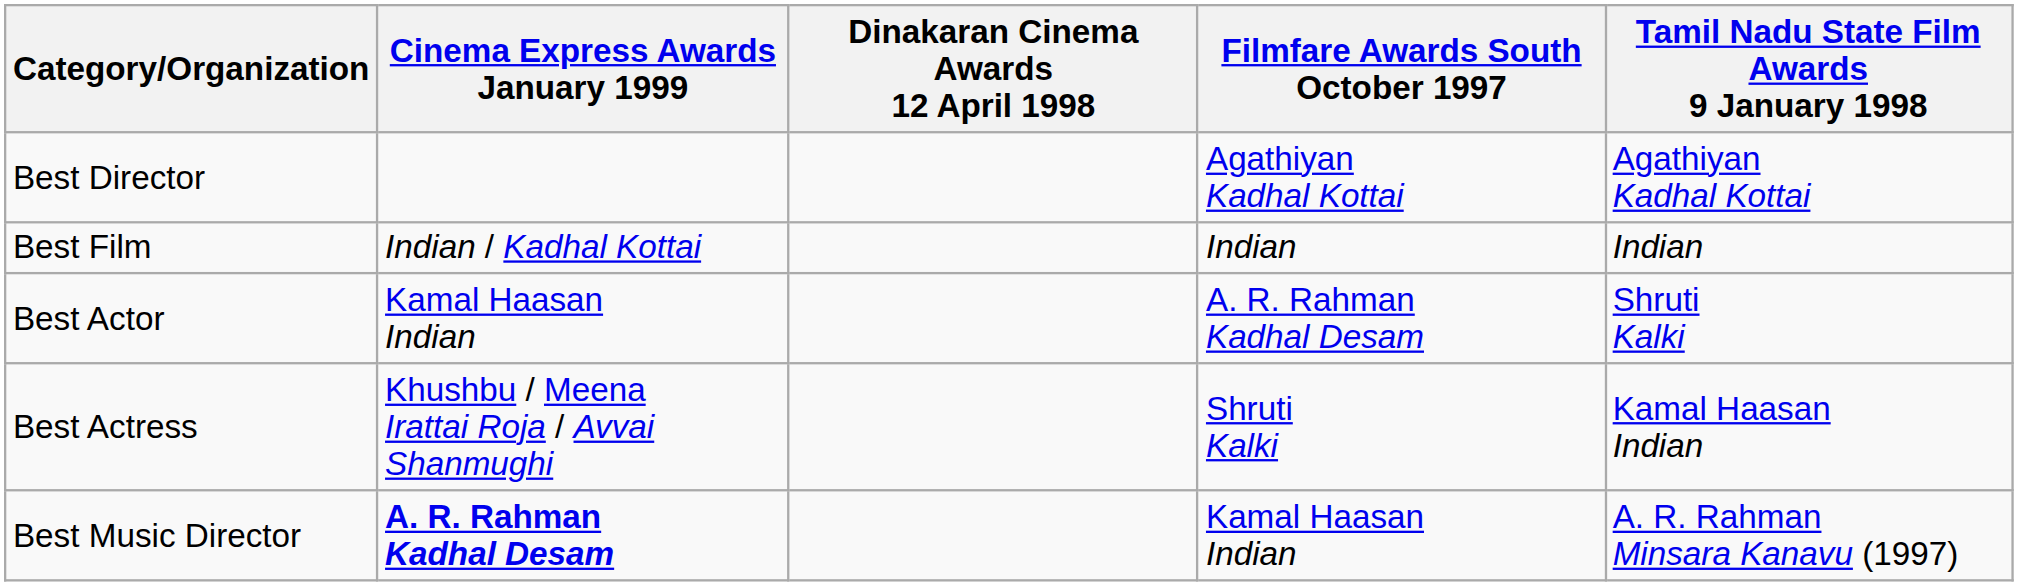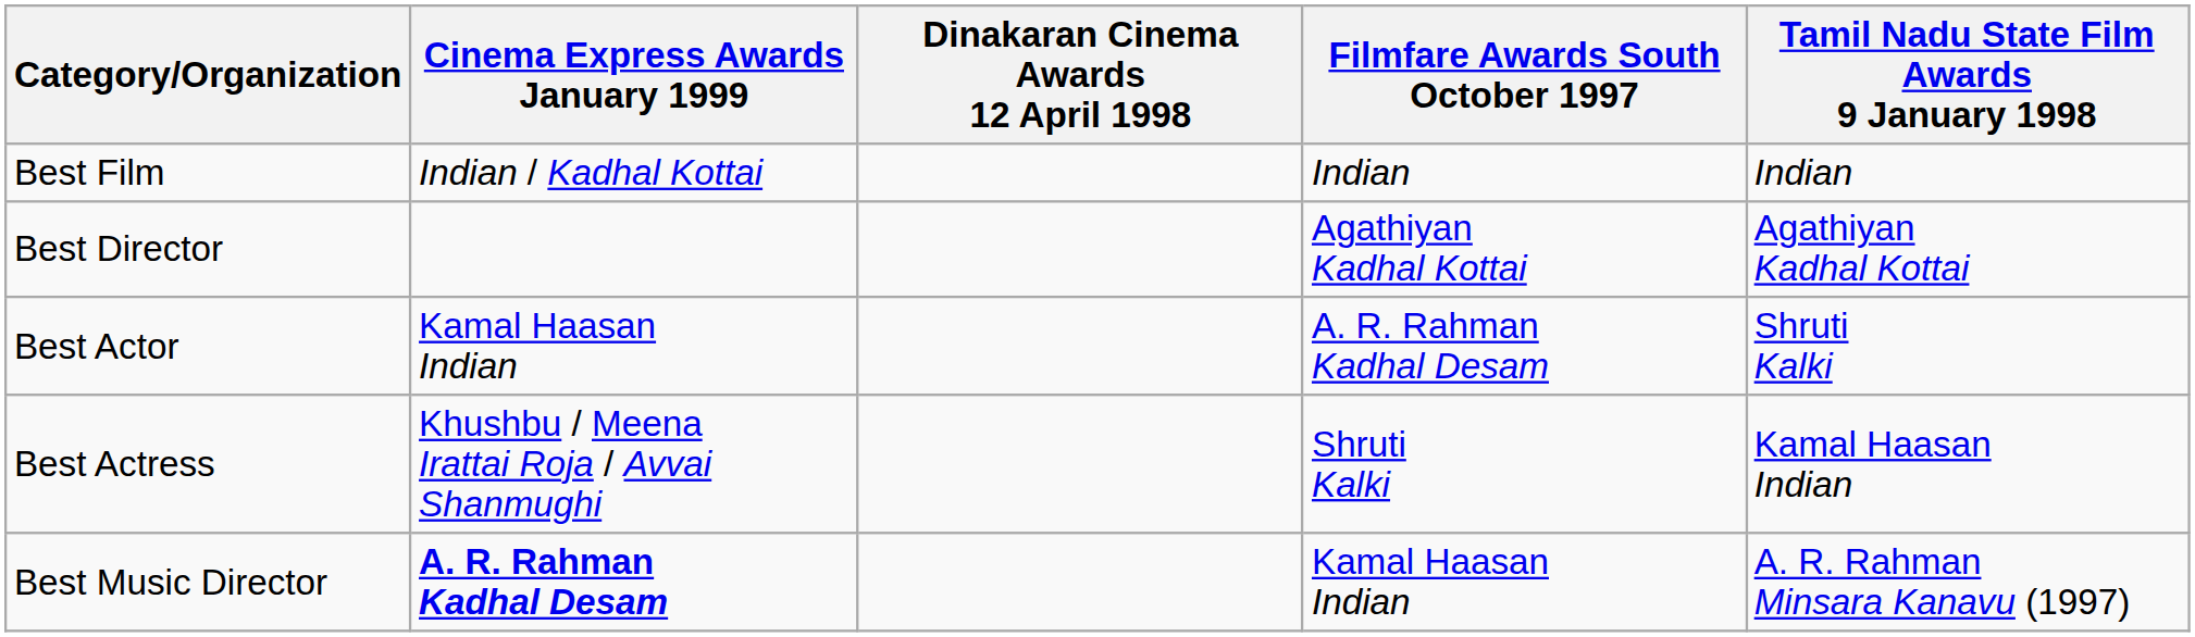 <table class="wikitable" style="font-size: 90%;">
 <tr>
 <th rowspan="1" style="width:20px;">Category/Organization</th>
 <th rowspan="1" style="width:200px;"><a href='#'>Cinema Express Awards</a><br> January 1999</th>
 <th rowspan="1" style="width:200px;">Dinakaran Cinema Awards<br>12 April 1998</th>
 <th rowspan="1" style="width:200px;"><a href='#'>Filmfare Awards South</a><br>October 1997</th>
 <th rowspan="1" style="width:200px;"><a href='#'>Tamil Nadu State Film Awards</a><br>9 January 1998</th>
 </tr>
 <tr>
+<td>Best Film</td>
+<td><em>Indian</em> / <em><a href='#'>Kadhal Kottai</a></em></td>
+<td></td>
+<td><em>Indian</em></td>
+<td><em>Indian</em></td>
+</tr>
+<tr>
 <td>Best Director</td>
 <td></td>
 <td></td>
 <td><a href='#'>Agathiyan</a><br><em><a href='#'>Kadhal Kottai</a></em></td>
 <td><a href='#'>Agathiyan</a><br><em><a href='#'>Kadhal Kottai</a></em></td>
-</tr>
-<tr>
-<td>Best Film</td>
-<td><em>Indian</em> / <em><a href='#'>Kadhal Kottai</a></em></td>
-<td></td>
-<td><em>Indian</em></td>
-<td><em>Indian</em></td>
 </tr>
 <tr>
 <td>Best Actor</td>
 <td><a href='#'>Kamal Haasan</a><br><em>Indian</em></td>
 <td></td>
 <td><a href='#'>A. R. Rahman</a><br><em><a href='#'>Kadhal Desam</a></em></td>
 <td><a href='#'>Shruti</a><br><em><a href='#'>Kalki</a></em></td>
 </tr>
 <tr>
 <td>Best Actress</td>
 <td><a href='#'>Khushbu</a> / <a href='#'>Meena</a><br><em><a href='#'>Irattai Roja</a></em> / <em><a href='#'>Avvai Shanmughi</a></em></td>
 <td></td>
 <td><a href='#'>Shruti</a><br><em><a href='#'>Kalki</a></em></td>
 <td><a href='#'>Kamal Haasan</a><br><em>Indian</em></td>
 </tr>
 <tr>
 <td>Best Music Director</td>
 <td><strong><a href='#'>A. R. Rahman</a><br><em><a href='#'>Kadhal Desam</a></em></strong></td>
 <td></td>
 <td><a href='#'>Kamal Haasan</a><br><em>Indian</em></td>
 <td><a href='#'>A. R. Rahman</a><br><em><a href='#'>Minsara Kanavu</a></em> (1997)</td>
 </tr>
 </table>
